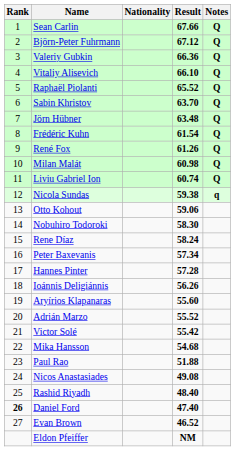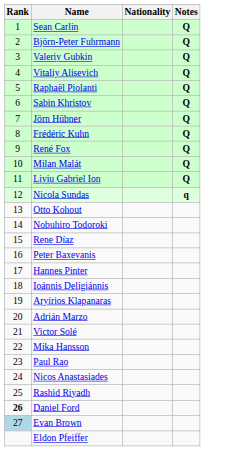 <table class="wikitable sortable" style="text-align:center">
 <tr>
 <th>Rank</th>
 <th>Name</th>
 <th>Nationality</th>
-<th>Result</th>
 <th>Notes</th>
 </tr>
 <tr bgcolor=ccffcc>
 <td>1</td>
 <td align=left><a href='#'>Sean Carlin</a></td>
 <td align=left></td>
-<td><strong>67.66</strong></td>
 <td><strong>Q</strong></td>
 </tr>
 <tr bgcolor=ccffcc>
 <td>2</td>
 <td align=left><a href='#'>Björn-Peter Fuhrmann</a></td>
 <td align=left></td>
-<td><strong>67.12</strong></td>
 <td><strong>Q</strong></td>
 </tr>
 <tr bgcolor=ccffcc>
 <td>3</td>
 <td align=left><a href='#'>Valeriy Gubkin</a></td>
 <td align=left></td>
-<td><strong>66.36</strong></td>
 <td><strong>Q</strong></td>
 </tr>
 <tr bgcolor=ccffcc>
 <td>4</td>
 <td align=left><a href='#'>Vitaliy Alisevich</a></td>
 <td align=left></td>
-<td><strong>66.10</strong></td>
 <td><strong>Q</strong></td>
 </tr>
 <tr bgcolor=ccffcc>
 <td>5</td>
 <td align=left><a href='#'>Raphaël Piolanti</a></td>
 <td align=left></td>
-<td><strong>65.52</strong></td>
 <td><strong>Q</strong></td>
 </tr>
 <tr bgcolor=ccffcc>
 <td>6</td>
 <td align=left><a href='#'>Sabin Khristov</a></td>
 <td align=left></td>
-<td><strong>63.70</strong></td>
 <td><strong>Q</strong></td>
 </tr>
 <tr bgcolor=ccffcc>
 <td>7</td>
 <td align=left><a href='#'>Jörn Hübner</a></td>
 <td align=left></td>
-<td><strong>63.48</strong></td>
 <td><strong>Q</strong></td>
 </tr>
 <tr bgcolor=ccffcc>
 <td>8</td>
 <td align=left><a href='#'>Frédéric Kuhn</a></td>
 <td align=left></td>
-<td><strong>61.54</strong></td>
 <td><strong>Q</strong></td>
 </tr>
 <tr bgcolor=ccffcc>
 <td>9</td>
 <td align=left><a href='#'>René Fox</a></td>
 <td align=left></td>
-<td><strong>61.26</strong></td>
 <td><strong>Q</strong></td>
 </tr>
 <tr bgcolor=ccffcc>
 <td>10</td>
 <td align=left><a href='#'>Milan Malát</a></td>
 <td align=left></td>
-<td><strong>60.98</strong></td>
 <td><strong>Q</strong></td>
 </tr>
 <tr bgcolor=ccffcc>
 <td>11</td>
 <td align=left><a href='#'>Liviu Gabriel Ion</a></td>
 <td align=left></td>
-<td><strong>60.74</strong></td>
 <td><strong>Q</strong></td>
 </tr>
 <tr bgcolor=ddffdd>
 <td>12</td>
 <td align=left><a href='#'>Nicola Sundas</a></td>
 <td align=left></td>
-<td><strong>59.38</strong></td>
 <td><strong>q</strong></td>
 </tr>
 <tr>
 <td>13</td>
 <td align=left><a href='#'>Otto Kohout</a></td>
 <td align=left></td>
-<td><strong>59.06</strong></td>
 <td></td>
 </tr>
 <tr>
 <td>14</td>
 <td align=left><a href='#'>Nobuhiro Todoroki</a></td>
 <td align=left></td>
-<td><strong>58.30</strong></td>
 <td></td>
 </tr>
 <tr>
 <td>15</td>
 <td align=left><a href='#'>Rene Díaz</a></td>
 <td align=left></td>
-<td><strong>58.24</strong></td>
 <td></td>
 </tr>
 <tr>
 <td>16</td>
 <td align=left><a href='#'>Peter Baxevanis</a></td>
 <td align=left></td>
-<td><strong>57.34</strong></td>
 <td></td>
 </tr>
 <tr>
 <td>17</td>
 <td align=left><a href='#'>Hannes Pinter</a></td>
 <td align=left></td>
-<td><strong>57.28</strong></td>
 <td></td>
 </tr>
 <tr>
 <td>18</td>
 <td align=left><a href='#'>Ioánnis Deligiánnis</a></td>
 <td align=left></td>
-<td><strong>56.26</strong></td>
 <td></td>
 </tr>
 <tr>
 <td>19</td>
 <td align=left><a href='#'>Aryírios Klapanaras</a></td>
 <td align=left></td>
-<td><strong>55.60</strong></td>
 <td></td>
 </tr>
 <tr>
 <td>20</td>
 <td align=left><a href='#'>Adrián Marzo</a></td>
 <td align=left></td>
-<td><strong>55.52</strong></td>
 <td></td>
 </tr>
 <tr>
 <td>21</td>
 <td align=left><a href='#'>Victor Solé</a></td>
 <td align=left></td>
-<td><strong>55.42</strong></td>
 <td></td>
 </tr>
 <tr>
 <td>22</td>
 <td align=left><a href='#'>Mika Hansson</a></td>
 <td align=left></td>
-<td><strong>54.68</strong></td>
 <td></td>
 </tr>
 <tr>
 <td>23</td>
 <td align=left><a href='#'>Paul Rao</a></td>
 <td align=left></td>
-<td><strong>51.88</strong></td>
 <td></td>
 </tr>
 <tr>
 <td>24</td>
 <td align=left><a href='#'>Nicos Anastasiades</a></td>
 <td align=left></td>
-<td><strong>49.08</strong></td>
 <td></td>
 </tr>
 <tr>
 <td>25</td>
 <td align=left><a href='#'>Rashid Riyadh</a></td>
 <td align=left></td>
-<td><strong>48.40</strong></td>
 <td></td>
 </tr>
 <tr>
 <td><strong>26</strong></td>
 <td align=left><a href='#'>Daniel Ford</a></td>
 <td align=left></td>
-<td><strong>47.40</strong></td>
 <td></td>
 </tr>
 <tr>
-<td>27</td>
+<td style="background: lightblue;">27</td>
 <td align=left><a href='#'>Evan Brown</a></td>
 <td align=left></td>
-<td><strong>46.52</strong></td>
 <td></td>
 </tr>
 <tr>
 <td></td>
 <td align=left><a href='#'>Eldon Pfeiffer</a></td>
 <td align=left></td>
-<td><strong>NM</strong></td>
 <td></td>
 </tr>
 </table>
